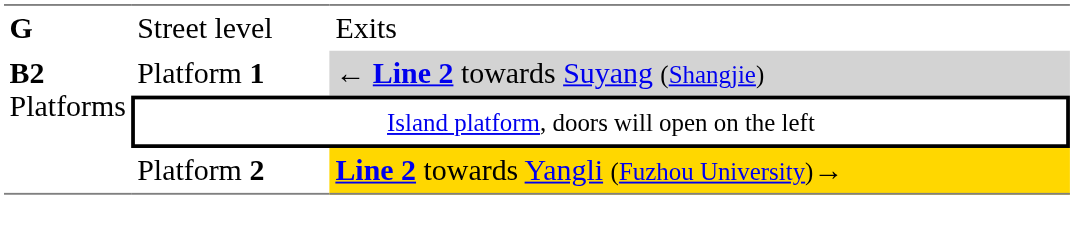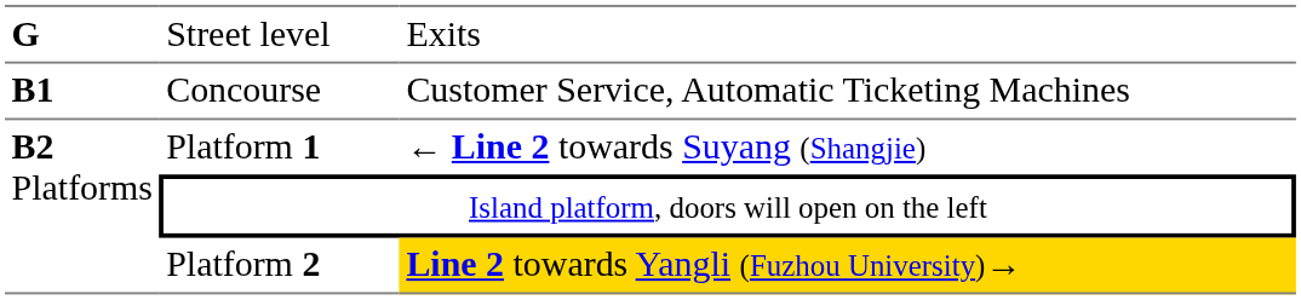 <table border="0" cellspacing="0" cellpadding="3">
 <tr>
 <td style="border-top:solid 1px gray;" width="50" valign="top"><strong>G</strong></td>
 <td style="border-top:solid 1px gray;" width="100" valign="top">Street level</td>
 <td style="border-top:solid 1px gray;" width="390" valign="top">Exits</td>
 </tr>
 <tr>
+<td style="border-bottom:solid 1px gray; border-top:solid 1px gray;" valign="top" width="50"><strong>B1</strong></td>
+<td style="border-bottom:solid 1px gray; border-top:solid 1px gray;" valign="top" width="100">Concourse</td>
+<td style="border-bottom:solid 1px gray; border-top:solid 1px gray;" valign="top" width="390">Customer Service, Automatic Ticketing Machines</td>
+</tr>
+<tr>
 <td rowspan="3" style="border-bottom:solid 1px gray;" valign="top"><strong>B2</strong><br>Platforms</td>
 <td>Platform <strong>1</strong></td>
-<td style="background: lightgrey;">← <a href='#'><span><span><strong>Line 2</strong></span></span></a> towards <a href='#'>Suyang</a> <small>(<a href='#'>Shangjie</a>)</small></td>
+<td>← <a href='#'><span><span><strong>Line 2</strong></span></span></a> towards <a href='#'>Suyang</a> <small>(<a href='#'>Shangjie</a>)</small></td>
 </tr>
 <tr>
 <td colspan="2" style="border-right:solid 2px black;border-left:solid 2px black;border-top:solid 2px black;border-bottom:solid 2px black;text-align:center;"><small><a href='#'>Island platform</a>, doors will open on the left</small></td>
 </tr>
 <tr>
 <td style="border-bottom:solid 1px gray;">Platform <strong>2</strong></td>
 <td style="background: gold; border-bottom:solid 1px gray;"> <a href='#'><span><span><strong>Line 2</strong></span></span></a>  towards <a href='#'>Yangli</a> <small>(<a href='#'>Fuzhou University</a>)</small>→</td>
 </tr>
 <tr>
 </tr>
 </table>
